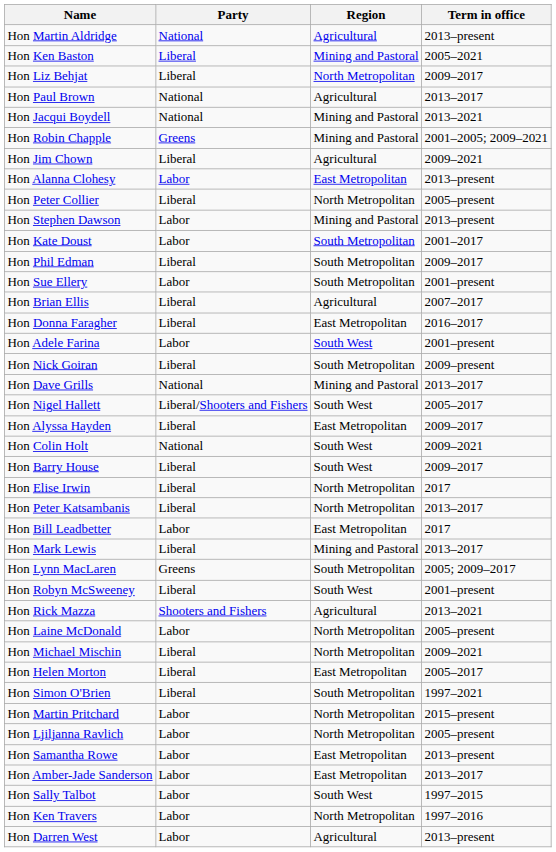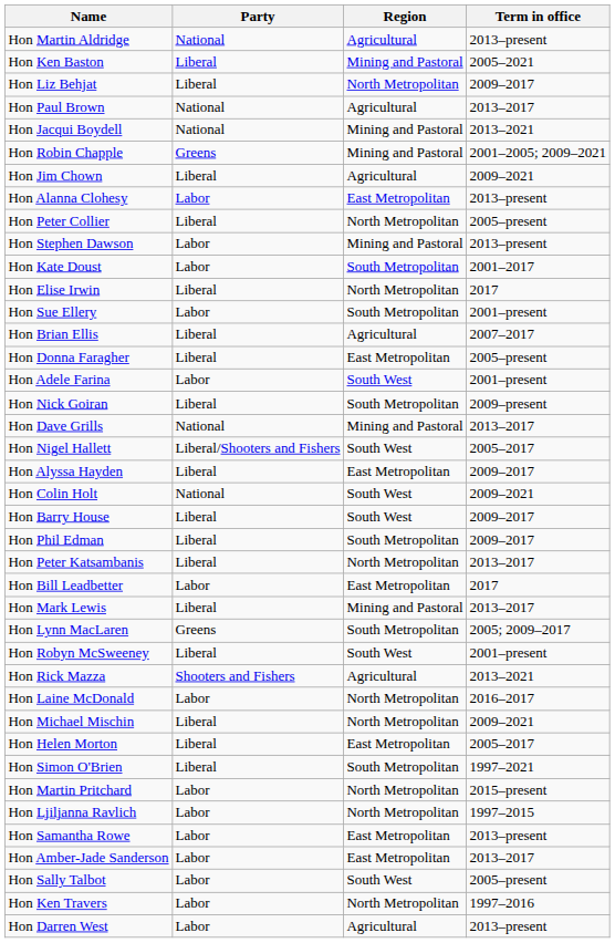 <table class="wikitable sortable">
 <tr>
 <th>Name</th>
 <th>Party</th>
 <th>Region</th>
 <th>Term in office</th>
 </tr>
 <tr>
 <td>Hon <a href='#'>Martin Aldridge</a></td>
 <td><a href='#'>National</a></td>
 <td><a href='#'>Agricultural</a></td>
 <td>2013–present</td>
 </tr>
 <tr>
 <td>Hon <a href='#'>Ken Baston</a></td>
 <td><a href='#'>Liberal</a></td>
 <td><a href='#'>Mining and Pastoral</a></td>
 <td>2005–2021</td>
 </tr>
 <tr>
 <td>Hon <a href='#'>Liz Behjat</a></td>
 <td>Liberal</td>
 <td><a href='#'>North Metropolitan</a></td>
 <td>2009–2017</td>
 </tr>
 <tr>
 <td>Hon <a href='#'>Paul Brown</a> </td>
 <td>National</td>
 <td>Agricultural</td>
 <td>2013–2017</td>
 </tr>
 <tr>
 <td>Hon <a href='#'>Jacqui Boydell</a></td>
 <td>National</td>
 <td>Mining and Pastoral</td>
 <td>2013–2021</td>
 </tr>
 <tr>
 <td>Hon <a href='#'>Robin Chapple</a></td>
 <td><a href='#'>Greens</a></td>
 <td>Mining and Pastoral</td>
 <td>2001–2005; 2009–2021</td>
 </tr>
 <tr>
 <td>Hon <a href='#'>Jim Chown</a></td>
 <td>Liberal</td>
 <td>Agricultural</td>
 <td>2009–2021</td>
 </tr>
 <tr>
 <td>Hon <a href='#'>Alanna Clohesy</a></td>
 <td><a href='#'>Labor</a></td>
 <td><a href='#'>East Metropolitan</a></td>
 <td>2013–present</td>
 </tr>
 <tr>
 <td>Hon <a href='#'>Peter Collier</a></td>
 <td>Liberal</td>
 <td>North Metropolitan</td>
 <td>2005–present</td>
 </tr>
 <tr>
 <td>Hon <a href='#'>Stephen Dawson</a></td>
 <td>Labor</td>
 <td>Mining and Pastoral</td>
 <td>2013–present</td>
 </tr>
 <tr>
 <td>Hon <a href='#'>Kate Doust</a></td>
 <td>Labor</td>
 <td><a href='#'>South Metropolitan</a></td>
 <td>2001–2017</td>
 </tr>
 <tr>
-<td>Hon <a href='#'>Phil Edman</a></td>
+<td>Hon <a href='#'>Elise Irwin</a> </td>
 <td>Liberal</td>
-<td>South Metropolitan</td>
-<td>2009–2017</td>
+<td>North Metropolitan</td>
+<td>2017</td>
 </tr>
 <tr>
 <td>Hon <a href='#'>Sue Ellery</a></td>
 <td>Labor</td>
 <td>South Metropolitan</td>
 <td>2001–present</td>
 </tr>
 <tr>
 <td>Hon <a href='#'>Brian Ellis</a></td>
 <td>Liberal</td>
 <td>Agricultural</td>
 <td>2007–2017</td>
 </tr>
 <tr>
 <td>Hon <a href='#'>Donna Faragher</a></td>
 <td>Liberal</td>
 <td>East Metropolitan</td>
-<td>2016–2017</td>
+<td>2005–present</td>
 </tr>
 <tr>
 <td>Hon <a href='#'>Adele Farina</a></td>
 <td>Labor</td>
 <td><a href='#'>South West</a></td>
 <td>2001–present</td>
 </tr>
 <tr>
 <td>Hon <a href='#'>Nick Goiran</a></td>
 <td>Liberal</td>
 <td>South Metropolitan</td>
 <td>2009–present</td>
 </tr>
 <tr>
 <td>Hon <a href='#'>Dave Grills</a></td>
 <td>National</td>
 <td>Mining and Pastoral</td>
 <td>2013–2017</td>
 </tr>
 <tr>
 <td>Hon <a href='#'>Nigel Hallett</a></td>
 <td>Liberal/<a href='#'>Shooters and Fishers</a> </td>
 <td>South West</td>
 <td>2005–2017</td>
 </tr>
 <tr>
 <td>Hon <a href='#'>Alyssa Hayden</a></td>
 <td>Liberal</td>
 <td>East Metropolitan</td>
 <td>2009–2017</td>
 </tr>
 <tr>
 <td>Hon <a href='#'>Colin Holt</a></td>
 <td>National</td>
 <td>South West</td>
 <td>2009–2021</td>
 </tr>
 <tr>
 <td>Hon <a href='#'>Barry House</a></td>
 <td>Liberal</td>
 <td>South West</td>
 <td>2009–2017</td>
 </tr>
 <tr>
-<td>Hon <a href='#'>Elise Irwin</a> </td>
+<td>Hon <a href='#'>Phil Edman</a></td>
 <td>Liberal</td>
-<td>North Metropolitan</td>
-<td>2017</td>
+<td>South Metropolitan</td>
+<td>2009–2017</td>
 </tr>
 <tr>
 <td>Hon <a href='#'>Peter Katsambanis</a> </td>
 <td>Liberal</td>
 <td>North Metropolitan</td>
 <td>2013–2017</td>
 </tr>
 <tr>
 <td>Hon <a href='#'>Bill Leadbetter</a> </td>
 <td>Labor</td>
 <td>East Metropolitan</td>
 <td>2017</td>
 </tr>
 <tr>
 <td>Hon <a href='#'>Mark Lewis</a></td>
 <td>Liberal</td>
 <td>Mining and Pastoral</td>
 <td>2013–2017</td>
 </tr>
 <tr>
 <td>Hon <a href='#'>Lynn MacLaren</a></td>
 <td>Greens</td>
 <td>South Metropolitan</td>
 <td>2005; 2009–2017</td>
 </tr>
 <tr>
 <td>Hon <a href='#'>Robyn McSweeney</a></td>
 <td>Liberal</td>
 <td>South West</td>
 <td>2001–present</td>
 </tr>
 <tr>
 <td>Hon <a href='#'>Rick Mazza</a></td>
 <td><a href='#'>Shooters and Fishers</a></td>
 <td>Agricultural</td>
 <td>2013–2021</td>
 </tr>
 <tr>
 <td>Hon <a href='#'>Laine McDonald</a> </td>
 <td>Labor</td>
 <td>North Metropolitan</td>
-<td>2005–present</td>
+<td>2016–2017</td>
 </tr>
 <tr>
 <td>Hon <a href='#'>Michael Mischin</a></td>
 <td>Liberal</td>
 <td>North Metropolitan</td>
 <td>2009–2021</td>
 </tr>
 <tr>
 <td>Hon <a href='#'>Helen Morton</a></td>
 <td>Liberal</td>
 <td>East Metropolitan</td>
 <td>2005–2017</td>
 </tr>
 <tr>
 <td>Hon <a href='#'>Simon O'Brien</a></td>
 <td>Liberal</td>
 <td>South Metropolitan</td>
 <td>1997–2021</td>
 </tr>
 <tr>
 <td>Hon <a href='#'>Martin Pritchard</a> </td>
 <td>Labor</td>
 <td>North Metropolitan</td>
 <td>2015–present</td>
 </tr>
 <tr>
 <td>Hon <a href='#'>Ljiljanna Ravlich</a> </td>
 <td>Labor</td>
 <td>North Metropolitan</td>
-<td>2005–present</td>
+<td>1997–2015</td>
 </tr>
 <tr>
 <td>Hon <a href='#'>Samantha Rowe</a></td>
 <td>Labor</td>
 <td>East Metropolitan</td>
 <td>2013–present</td>
 </tr>
 <tr>
 <td>Hon <a href='#'>Amber-Jade Sanderson</a> </td>
 <td>Labor</td>
 <td>East Metropolitan</td>
 <td>2013–2017</td>
 </tr>
 <tr>
 <td>Hon <a href='#'>Sally Talbot</a></td>
 <td>Labor</td>
 <td>South West</td>
-<td>1997–2015</td>
+<td>2005–present</td>
 </tr>
 <tr>
 <td>Hon <a href='#'>Ken Travers</a> </td>
 <td>Labor</td>
 <td>North Metropolitan</td>
 <td>1997–2016</td>
 </tr>
 <tr>
 <td>Hon <a href='#'>Darren West</a></td>
 <td>Labor</td>
 <td>Agricultural</td>
 <td>2013–present</td>
 </tr>
 </table>
